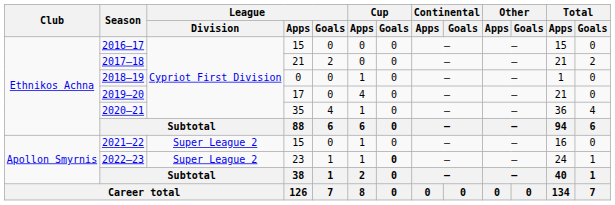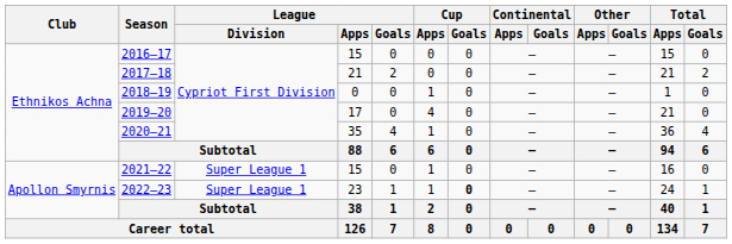 <table class="wikitable" style="text-align:center">
 <tr>
 <th rowspan=2>Club</th>
 <th rowspan=2>Season</th>
 <th colspan=3>League</th>
 <th colspan=2>Cup</th>
 <th colspan=2>Continental</th>
 <th colspan=2>Other</th>
 <th colspan=3>Total</th>
 </tr>
 <tr>
 <th>Division</th>
 <th>Apps</th>
 <th>Goals</th>
 <th>Apps</th>
 <th>Goals</th>
 <th>Apps</th>
 <th>Goals</th>
 <th>Apps</th>
 <th>Goals</th>
 <th>Apps</th>
 <th>Goals</th>
 </tr>
 <tr>
 <td rowspan="6"><a href='#'>Ethnikos Achna</a></td>
 <td><a href='#'>2016–17</a></td>
 <td rowspan="5"><a href='#'>Cypriot First Division</a></td>
 <td>15</td>
 <td>0</td>
 <td>0</td>
 <td>0</td>
 <td colspan="2">—</td>
 <td colspan="2">—</td>
 <td>15</td>
 <td>0</td>
 </tr>
 <tr>
 <td><a href='#'>2017–18</a></td>
 <td>21</td>
 <td>2</td>
 <td>0</td>
 <td>0</td>
 <td colspan="2">—</td>
 <td colspan="2">—</td>
 <td>21</td>
 <td>2</td>
 </tr>
 <tr>
 <td><a href='#'>2018–19</a></td>
 <td>0</td>
 <td>0</td>
 <td>1</td>
 <td>0</td>
 <td colspan="2">—</td>
 <td colspan="2">—</td>
 <td>1</td>
 <td>0</td>
 </tr>
 <tr>
 <td><a href='#'>2019–20</a></td>
 <td>17</td>
 <td>0</td>
 <td>4</td>
 <td>0</td>
 <td colspan="2">—</td>
 <td colspan="2">—</td>
 <td>21</td>
 <td>0</td>
 </tr>
 <tr>
 <td><a href='#'>2020–21</a></td>
 <td>35</td>
 <td>4</td>
 <td>1</td>
 <td>0</td>
 <td colspan="2">—</td>
 <td colspan="2">—</td>
 <td>36</td>
 <td>4</td>
 </tr>
 <tr>
 <th colspan="2">Subtotal</th>
 <th>88</th>
 <th>6</th>
 <th>6</th>
 <th>0</th>
 <th colspan="2">—</th>
 <th colspan="2">—</th>
 <th>94</th>
 <th>6</th>
 </tr>
 <tr>
 <td rowspan="3"><a href='#'>Apollon Smyrnis</a></td>
 <td><a href='#'>2021–22</a></td>
-<td><a href='#'>Super League 2</a></td>
+<td><a href='#'>Super League 1</a></td>
 <td>15</td>
 <td>0</td>
 <td>1</td>
 <td>0</td>
 <td colspan="2">—</td>
 <td colspan="2">—</td>
 <td>16</td>
 <td>0</td>
 </tr>
 <tr>
 <td><a href='#'>2022–23</a></td>
-<td><a href='#'>Super League 2</a></td>
+<td><a href='#'>Super League 1</a></td>
 <td>23</td>
 <td>1</td>
 <td>1</td>
 <td><strong>0</strong></td>
 <td colspan="2">—</td>
 <td colspan="2">—</td>
 <td>24</td>
 <td>1</td>
 </tr>
 <tr>
 <th colspan="2">Subtotal</th>
 <th>38</th>
 <th>1</th>
 <th>2</th>
 <th>0</th>
 <th colspan="2">—</th>
 <th colspan="2">—</th>
 <th>40</th>
 <th>1</th>
 </tr>
 <tr>
 <th colspan="3">Career total</th>
 <th>126</th>
 <th>7</th>
 <th>8</th>
 <th>0</th>
 <th>0</th>
 <th>0</th>
 <th>0</th>
 <th>0</th>
 <th>134</th>
 <th>7</th>
 </tr>
 </table>
